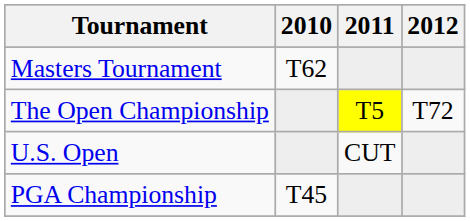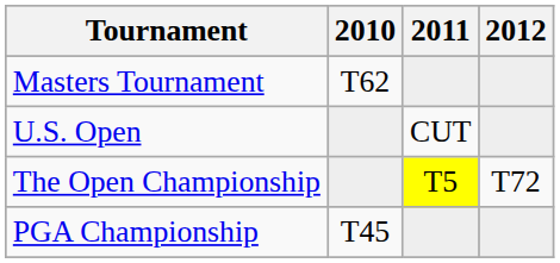 <table class="wikitable" style="font-size:95%;text-align:center;">
 <tr>
 <th>Tournament</th>
 <th>2010</th>
 <th>2011</th>
 <th>2012</th>
 </tr>
 <tr>
 <td align=left><a href='#'>Masters Tournament</a></td>
 <td>T62</td>
 <td style="background:#eeeeee;"></td>
 <td style="background:#eeeeee;"></td>
 </tr>
 <tr>
+<td align=left><a href='#'>U.S. Open</a></td>
+<td style="background:#eeeeee;"></td>
+<td>CUT</td>
+<td style="background:#eeeeee;"></td>
+</tr>
+<tr>
 <td align=left><a href='#'>The Open Championship</a></td>
 <td style="background:#eeeeee;"></td>
 <td style="background:yellow;">T5</td>
 <td>T72</td>
-</tr>
-<tr>
-<td align=left><a href='#'>U.S. Open</a></td>
-<td style="background:#eeeeee;"></td>
-<td>CUT</td>
-<td style="background:#eeeeee;"></td>
 </tr>
 <tr>
 <td align=left><a href='#'>PGA Championship</a></td>
 <td>T45</td>
 <td style="background:#eeeeee;"></td>
 <td style="background:#eeeeee;"></td>
 </tr>
 </table>
